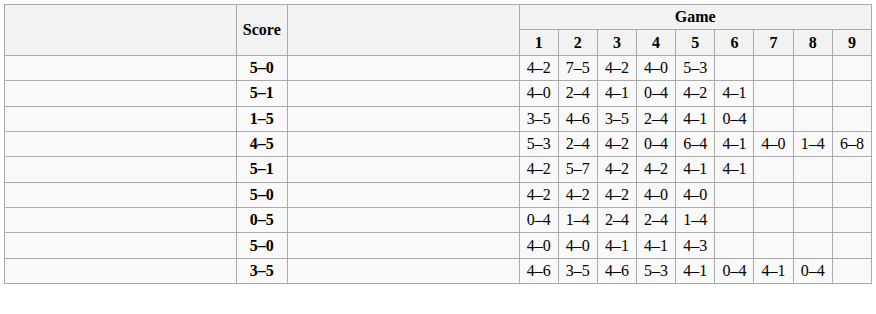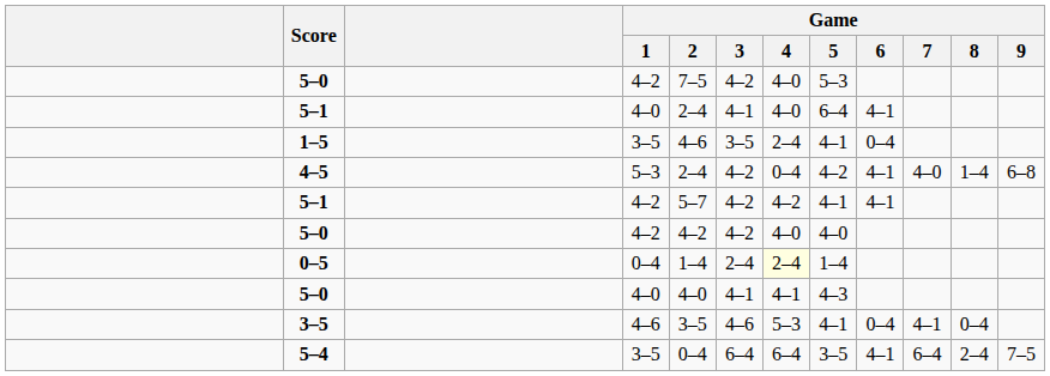 <table class="wikitable" style="text-align: center;">
 <tr>
 <th rowspan=2 align="right" width="270"></th>
 <th rowspan=2 width="45">Score</th>
 <th rowspan=2 align="left" width="270"></th>
 <th colspan=9>Game</th>
 </tr>
 <tr>
 <th width="35">1</th>
 <th width="35">2</th>
 <th width="35">3</th>
 <th width="35">4</th>
 <th width="35">5</th>
 <th width="35">6</th>
 <th width="35">7</th>
 <th width="35">8</th>
 <th width="35">9</th>
 </tr>
 <tr>
 <td align=left><strong><br></strong></td>
 <td align=center><strong>5–0</strong></td>
 <td align=left><br></td>
 <td>4–2</td>
 <td>7–5</td>
 <td>4–2</td>
 <td>4–0</td>
 <td>5–3</td>
 <td></td>
 <td></td>
 <td></td>
 <td></td>
 </tr>
 <tr>
 <td align=left><strong><br></strong></td>
 <td align=center><strong>5–1</strong></td>
 <td align=left><br></td>
 <td>4–0</td>
 <td>2–4</td>
 <td>4–1</td>
-<td>0–4</td>
-<td>4–2</td>
+<td>4–0</td>
+<td>6–4</td>
 <td>4–1</td>
 <td></td>
 <td></td>
 <td></td>
 </tr>
 <tr>
 <td align=left><br></td>
 <td align=center><strong>1–5</strong></td>
 <td align=left><strong><br></strong></td>
 <td>3–5</td>
 <td>4–6</td>
 <td>3–5</td>
 <td>2–4</td>
 <td>4–1</td>
 <td>0–4</td>
 <td></td>
 <td></td>
 <td></td>
 </tr>
 <tr>
 <td align=left><br></td>
 <td align=center><strong>4–5</strong></td>
 <td align=left><strong><br></strong></td>
 <td>5–3</td>
 <td>2–4</td>
 <td>4–2</td>
 <td>0–4</td>
-<td>6–4</td>
+<td>4–2</td>
 <td>4–1</td>
 <td>4–0</td>
 <td>1–4</td>
 <td>6–8</td>
 </tr>
 <tr>
 <td align=left><strong><br></strong></td>
 <td align=center><strong>5–1</strong></td>
 <td align=left><br></td>
 <td>4–2</td>
 <td>5–7</td>
 <td>4–2</td>
 <td>4–2</td>
 <td>4–1</td>
 <td>4–1</td>
 <td></td>
 <td></td>
 <td></td>
 </tr>
 <tr>
 <td align=left><strong><br></strong></td>
 <td align=center><strong>5–0</strong></td>
 <td align=left><br></td>
 <td>4–2</td>
 <td>4–2</td>
 <td>4–2</td>
 <td>4–0</td>
 <td>4–0</td>
 <td></td>
 <td></td>
 <td></td>
 <td></td>
 </tr>
 <tr>
 <td align=left><br></td>
 <td align=center><strong>0–5</strong></td>
 <td align=left><strong><br></strong></td>
 <td>0–4</td>
 <td>1–4</td>
 <td>2–4</td>
-<td>2–4</td>
+<td style="background: lightyellow;">2–4</td>
 <td>1–4</td>
 <td></td>
 <td></td>
 <td></td>
 <td></td>
 </tr>
 <tr>
 <td align=left><strong><br></strong></td>
 <td align=center><strong>5–0</strong></td>
 <td align=left><br></td>
 <td>4–0</td>
 <td>4–0</td>
 <td>4–1</td>
 <td>4–1</td>
 <td>4–3</td>
 <td></td>
 <td></td>
 <td></td>
 <td></td>
 </tr>
 <tr>
 <td align=left><br></td>
 <td align=center><strong>3–5</strong></td>
 <td align=left><strong><br></strong></td>
 <td>4–6</td>
 <td>3–5</td>
 <td>4–6</td>
 <td>5–3</td>
 <td>4–1</td>
 <td>0–4</td>
 <td>4–1</td>
 <td>0–4</td>
 <td></td>
 </tr>
+<tr>
+<td align=left><strong><br></strong></td>
+<td align=center><strong>5–4</strong></td>
+<td align=left><br></td>
+<td>3–5</td>
+<td>0–4</td>
+<td>6–4</td>
+<td>6–4</td>
+<td>3–5</td>
+<td>4–1</td>
+<td>6–4</td>
+<td>2–4</td>
+<td>7–5</td>
+</tr>
 </table>
